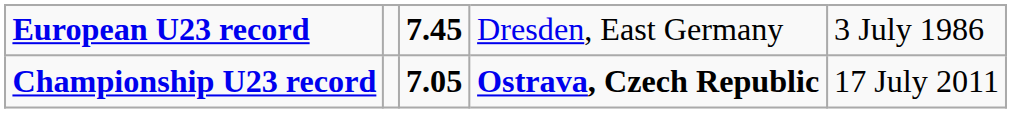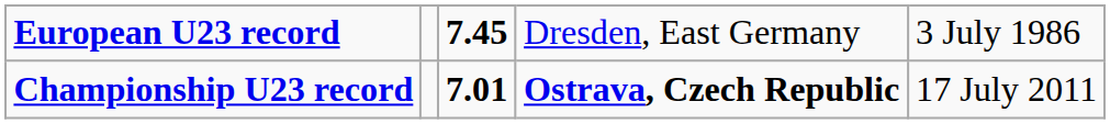 <table class="wikitable">
 <tr>
 <td><strong><a href='#'>European U23 record</a></strong></td>
 <td></td>
 <td><strong>7.45</strong></td>
 <td><a href='#'>Dresden</a>, East Germany</td>
 <td>3 July 1986</td>
 </tr>
 <tr>
 <td><strong><a href='#'>Championship U23 record</a></strong></td>
 <td></td>
-<td><strong>7.05</strong></td>
+<td><strong>7.01</strong></td>
 <td><strong><a href='#'>Ostrava</a>, Czech Republic</strong></td>
 <td>17 July 2011</td>
 </tr>
 </table>
